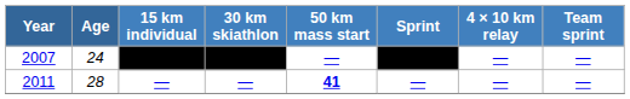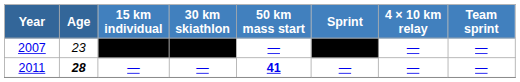 <table class="wikitable" style="font-size:95%; text-align:center; border:grey solid 1px; border-collapse:collapse; background:#ffffff;">
 <tr>
 <th style="background-color:#369; color:white; width:60px;"> Year </th>
 <th style="background-color:#369; color:white; width:40px;"> Age </th>
 <th style="background-color:#4180be; color:white; width:75px;"> 15 km <br> individual </th>
 <th style="background-color:#4180be; color:white; width:75px;"> 30 km <br> skiathlon </th>
 <th style="background-color:#4180be; color:white; width:75px;"> 50 km <br> mass start </th>
 <th style="background-color:#4180be; color:white; width:75px;"> Sprint </th>
 <th style="background-color:#4180be; color:white; width:75px;"> 4 × 10 km <br> relay </th>
 <th style="background-color:#4180be; color:white; width:75px;"> Team <br> sprint </th>
 </tr>
 <tr>
 <td><a href='#'>2007</a></td>
-<td><em>24</em></td>
+<td><em>23</em></td>
 <td style="background:#000; color:#fff;"><a href='#'><span></span></a></td>
 <td style="background:#000; color:#fff;"><a href='#'><span></span></a></td>
 <td><a href='#'>—</a></td>
 <td style="background:#000; color:#fff;"><a href='#'><span></span></a></td>
 <td><a href='#'>—</a></td>
 <td><a href='#'>—</a></td>
 </tr>
 <tr>
 <td><a href='#'>2011</a></td>
-<td><em>28</em></td>
+<td><strong><em>28</em></strong></td>
 <td><a href='#'>—</a></td>
 <td><a href='#'>—</a></td>
 <td><strong><a href='#'>41</a></strong></td>
 <td><a href='#'>—</a></td>
 <td><a href='#'>—</a></td>
 <td><a href='#'>—</a></td>
 </tr>
 <tr>
 </tr>
 </table>
